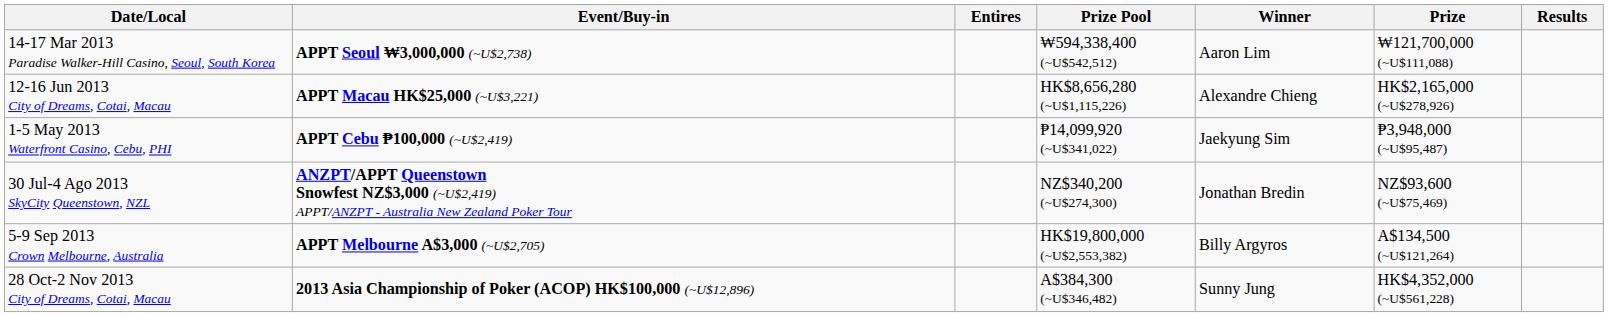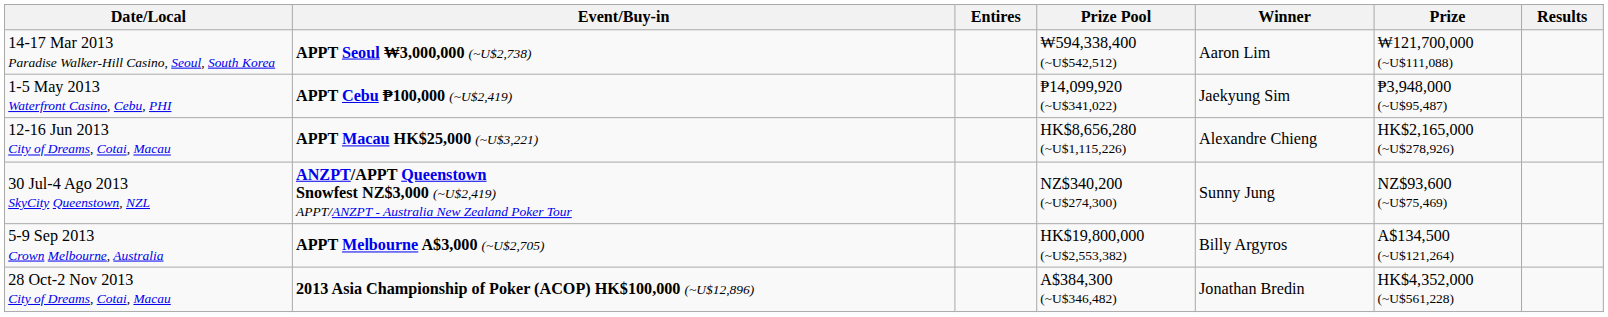 <table class="wikitable" width="100%">
 <tr>
 <th width="18%">Date/Local</th>
 <th !width="20%">Event/Buy-in</th>
 <th !width="10%">Entires</th>
 <th !width="10%">Prize Pool</th>
 <th !width="22%">Winner</th>
 <th !width="10%">Prize</th>
 <th !width="10%">Results</th>
 </tr>
 <tr>
 <td>14-17 Mar 2013<br><small><em>Paradise Walker-Hill Casino, <a href='#'>Seoul</a>, <a href='#'>South Korea</a></em></small></td>
 <td> <strong>APPT <a href='#'>Seoul</a> ₩3,000,000</strong> <em><small>(~U$2,738)</small></em></td>
 <td></td>
 <td>₩594,338,400<br><small>(~U$542,512)</small></td>
 <td> Aaron Lim</td>
 <td>₩121,700,000<br><small>(~U$111,088)</small></td>
 <td></td>
 </tr>
 <tr>
+<td>1-5 May 2013<br><small><em><a href='#'>Waterfront Casino</a>, <a href='#'>Cebu</a>, <a href='#'>PHI</a></em></small></td>
+<td> <strong>APPT <a href='#'>Cebu</a> ₱100,000</strong> <em><small>(~U$2,419)</small></em></td>
+<td></td>
+<td>₱14,099,920<br><small>(~U$341,022)</small></td>
+<td> Jaekyung Sim</td>
+<td>₱3,948,000<br><small>(~U$95,487)</small></td>
+<td></td>
+</tr>
+<tr>
 <td>12-16 Jun 2013<br><small><em><a href='#'>City of Dreams</a>, <a href='#'>Cotai</a>, <a href='#'>Macau</a></em></small></td>
 <td> <strong>APPT <a href='#'>Macau</a> HK$25,000</strong> <em><small>(~U$3,221)</small></em></td>
 <td></td>
 <td>HK$8,656,280<br><small>(~U$1,115,226)</small></td>
 <td> Alexandre Chieng</td>
 <td>HK$2,165,000<br><small>(~U$278,926)</small></td>
 <td></td>
 </tr>
 <tr>
-<td>1-5 May 2013<br><small><em><a href='#'>Waterfront Casino</a>, <a href='#'>Cebu</a>, <a href='#'>PHI</a></em></small></td>
-<td> <strong>APPT <a href='#'>Cebu</a> ₱100,000</strong> <em><small>(~U$2,419)</small></em></td>
-<td></td>
-<td>₱14,099,920<br><small>(~U$341,022)</small></td>
-<td> Jaekyung Sim</td>
-<td>₱3,948,000<br><small>(~U$95,487)</small></td>
-<td></td>
-</tr>
-<tr>
 <td>30 Jul-4 Ago 2013<br><small><em><a href='#'>SkyCity</a> <a href='#'>Queenstown</a>, <a href='#'>NZL</a></em></small></td>
 <td> <strong><a href='#'>ANZPT</a>/APPT <a href='#'>Queenstown</a><br>Snowfest NZ$3,000</strong> <em><small>(~U$2,419)</small></em><br><small><em>APPT/<a href='#'>ANZPT - Australia New Zealand Poker Tour</a></em></small></td>
 <td></td>
 <td>NZ$340,200<br><small>(~U$274,300)</small></td>
-<td> Jonathan Bredin</td>
+<td> Sunny Jung</td>
 <td>NZ$93,600<br><small>(~U$75,469)</small></td>
 <td></td>
 </tr>
 <tr>
 <td>5-9 Sep 2013<br><small><em><a href='#'>Crown</a> <a href='#'>Melbourne</a>, <a href='#'>Australia</a></em></small></td>
 <td> <strong>APPT <a href='#'>Melbourne</a> A$3,000</strong> <em><small>(~U$2,705)</small></em></td>
 <td></td>
 <td>HK$19,800,000<br><small>(~U$2,553,382)</small></td>
 <td> Billy Argyros</td>
 <td>A$134,500<br><small>(~U$121,264)</small></td>
 <td></td>
 </tr>
 <tr>
 <td>28 Oct-2 Nov 2013<br><small><em><a href='#'>City of Dreams</a>, <a href='#'>Cotai</a>, <a href='#'>Macau</a></em></small></td>
 <td> <strong>2013 Asia Championship of Poker (ACOP) HK$100,000</strong> <em><small>(~U$12,896)</small></em></td>
 <td></td>
 <td>A$384,300<br><small>(~U$346,482)</small></td>
-<td> Sunny Jung</td>
+<td> Jonathan Bredin</td>
 <td>HK$4,352,000<br><small>(~U$561,228)</small></td>
 <td></td>
 </tr>
 </table>
